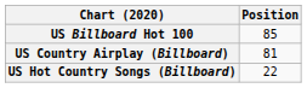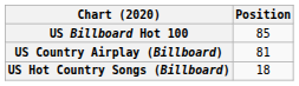 <table class="wikitable sortable plainrowheaders" style="text-align:center">
 <tr>
 <th scope="col">Chart (2020)</th>
 <th scope="col">Position</th>
 </tr>
 <tr>
 <th scope="row">US <em>Billboard</em> Hot 100</th>
 <td>85</td>
 </tr>
 <tr>
 <th scope="row">US Country Airplay (<em>Billboard</em>)</th>
 <td>81</td>
 </tr>
 <tr>
 <th scope="row">US Hot Country Songs (<em>Billboard</em>)</th>
-<td>22</td>
+<td>18</td>
 </tr>
 </table>
